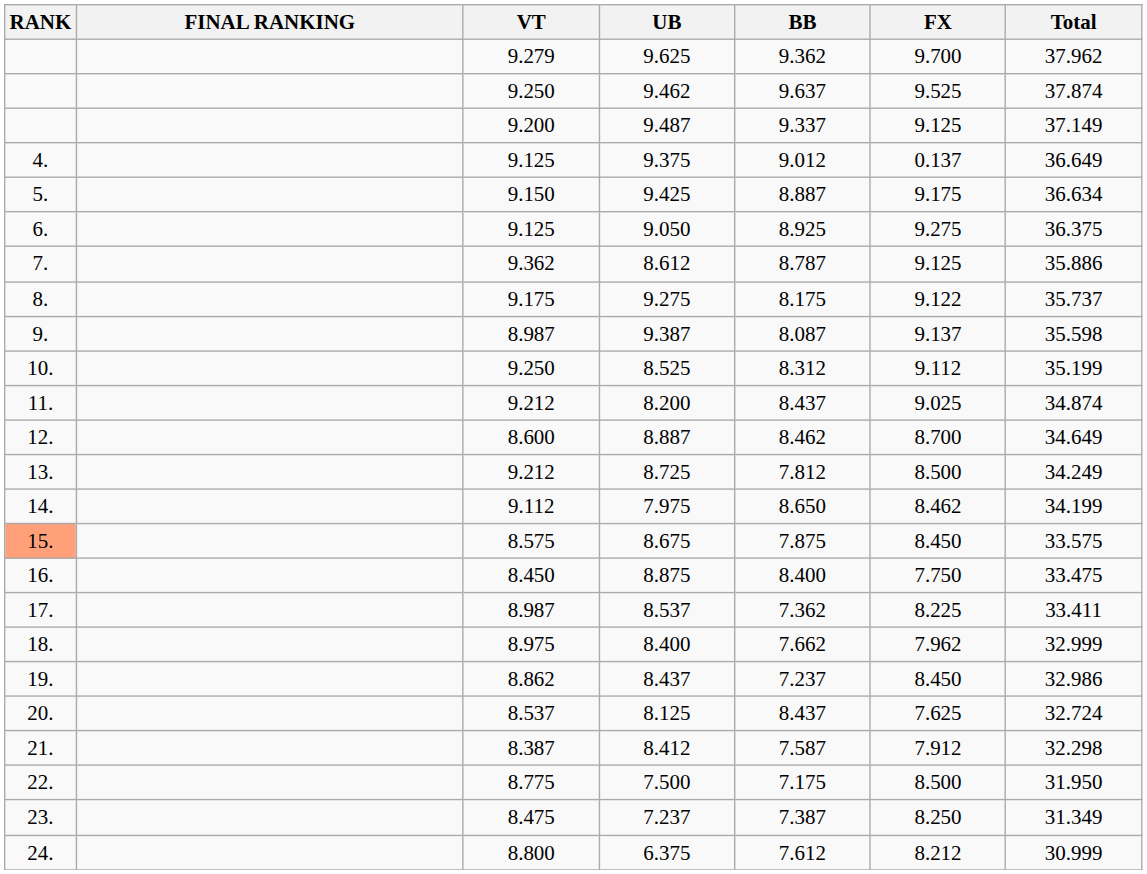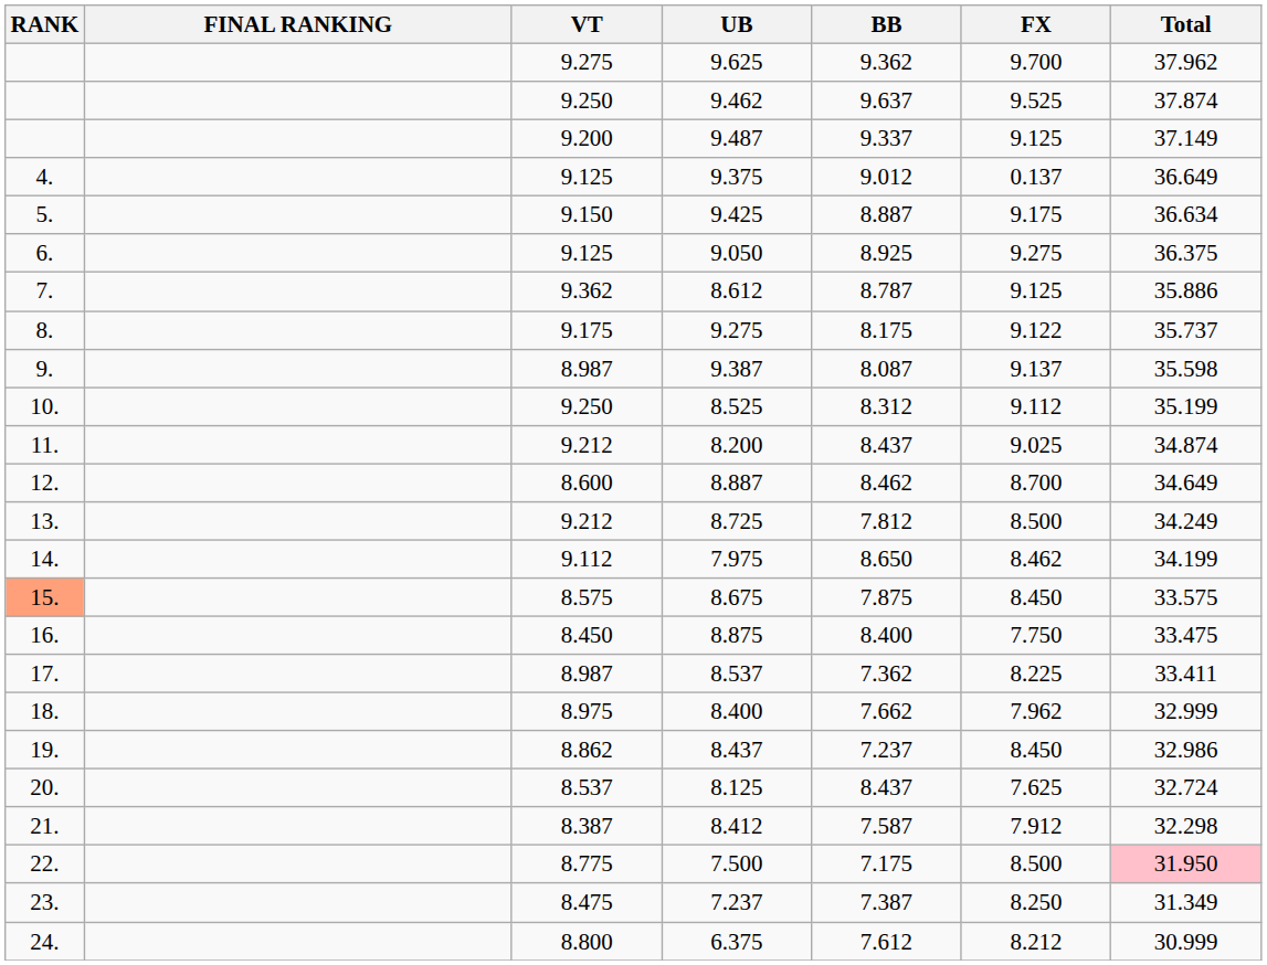 <table class="wikitable" style="font-size:95%;">
 <tr>
 <th>RANK</th>
 <th align="left" style="width: 18em">FINAL RANKING</th>
 <th align="center" style="width: 6em">VT</th>
 <th align="center" style="width: 6em">UB</th>
 <th align="center" style="width: 6em">BB</th>
 <th align="center" style="width: 6em">FX</th>
 <th align="center" style="width: 6em">Total</th>
 </tr>
 <tr>
 <td align="center"></td>
 <td></td>
-<td align="center">9.279</td>
+<td align="center">9.275</td>
 <td align="center">9.625</td>
 <td align="center">9.362</td>
 <td align="center">9.700</td>
 <td align="center">37.962</td>
 </tr>
 <tr>
 <td align="center"></td>
 <td></td>
 <td align="center">9.250</td>
 <td align="center">9.462</td>
 <td align="center">9.637</td>
 <td align="center">9.525</td>
 <td align="center">37.874</td>
 </tr>
 <tr>
 <td align="center"></td>
 <td></td>
 <td align="center">9.200</td>
 <td align="center">9.487</td>
 <td align="center">9.337</td>
 <td align="center">9.125</td>
 <td align="center">37.149</td>
 </tr>
 <tr>
 <td align="center">4.</td>
 <td></td>
 <td align="center">9.125</td>
 <td align="center">9.375</td>
 <td align="center">9.012</td>
 <td align="center">0.137</td>
 <td align="center">36.649</td>
 </tr>
 <tr>
 <td align="center">5.</td>
 <td></td>
 <td align="center">9.150</td>
 <td align="center">9.425</td>
 <td align="center">8.887</td>
 <td align="center">9.175</td>
 <td align="center">36.634</td>
 </tr>
 <tr>
 <td align="center">6.</td>
 <td></td>
 <td align="center">9.125</td>
 <td align="center">9.050</td>
 <td align="center">8.925</td>
 <td align="center">9.275</td>
 <td align="center">36.375</td>
 </tr>
 <tr>
 <td align="center">7.</td>
 <td></td>
 <td align="center">9.362</td>
 <td align="center">8.612</td>
 <td align="center">8.787</td>
 <td align="center">9.125</td>
 <td align="center">35.886</td>
 </tr>
 <tr>
 <td align="center">8.</td>
 <td></td>
 <td align="center">9.175</td>
 <td align="center">9.275</td>
 <td align="center">8.175</td>
 <td align="center">9.122</td>
 <td align="center">35.737</td>
 </tr>
 <tr>
 <td align="center">9.</td>
 <td></td>
 <td align="center">8.987</td>
 <td align="center">9.387</td>
 <td align="center">8.087</td>
 <td align="center">9.137</td>
 <td align="center">35.598</td>
 </tr>
 <tr>
 <td align="center">10.</td>
 <td></td>
 <td align="center">9.250</td>
 <td align="center">8.525</td>
 <td align="center">8.312</td>
 <td align="center">9.112</td>
 <td align="center">35.199</td>
 </tr>
 <tr>
 <td align="center">11.</td>
 <td></td>
 <td align="center">9.212</td>
 <td align="center">8.200</td>
 <td align="center">8.437</td>
 <td align="center">9.025</td>
 <td align="center">34.874</td>
 </tr>
 <tr>
 <td align="center">12.</td>
 <td></td>
 <td align="center">8.600</td>
 <td align="center">8.887</td>
 <td align="center">8.462</td>
 <td align="center">8.700</td>
 <td align="center">34.649</td>
 </tr>
 <tr>
 <td align="center">13.</td>
 <td></td>
 <td align="center">9.212</td>
 <td align="center">8.725</td>
 <td align="center">7.812</td>
 <td align="center">8.500</td>
 <td align="center">34.249</td>
 </tr>
 <tr>
 <td align="center">14.</td>
 <td></td>
 <td align="center">9.112</td>
 <td align="center">7.975</td>
 <td align="center">8.650</td>
 <td align="center">8.462</td>
 <td align="center">34.199</td>
 </tr>
 <tr>
 <td align="center" style="background: lightsalmon;">15.</td>
 <td></td>
 <td align="center">8.575</td>
 <td align="center">8.675</td>
 <td align="center">7.875</td>
 <td align="center">8.450</td>
 <td align="center">33.575</td>
 </tr>
 <tr>
 <td align="center">16.</td>
 <td></td>
 <td align="center">8.450</td>
 <td align="center">8.875</td>
 <td align="center">8.400</td>
 <td align="center">7.750</td>
 <td align="center">33.475</td>
 </tr>
 <tr>
 <td align="center">17.</td>
 <td></td>
 <td align="center">8.987</td>
 <td align="center">8.537</td>
 <td align="center">7.362</td>
 <td align="center">8.225</td>
 <td align="center">33.411</td>
 </tr>
 <tr>
 <td align="center">18.</td>
 <td></td>
 <td align="center">8.975</td>
 <td align="center">8.400</td>
 <td align="center">7.662</td>
 <td align="center">7.962</td>
 <td align="center">32.999</td>
 </tr>
 <tr>
 <td align="center">19.</td>
 <td></td>
 <td align="center">8.862</td>
 <td align="center">8.437</td>
 <td align="center">7.237</td>
 <td align="center">8.450</td>
 <td align="center">32.986</td>
 </tr>
 <tr>
 <td align="center">20.</td>
 <td></td>
 <td align="center">8.537</td>
 <td align="center">8.125</td>
 <td align="center">8.437</td>
 <td align="center">7.625</td>
 <td align="center">32.724</td>
 </tr>
 <tr>
 <td align="center">21.</td>
 <td></td>
 <td align="center">8.387</td>
 <td align="center">8.412</td>
 <td align="center">7.587</td>
 <td align="center">7.912</td>
 <td align="center">32.298</td>
 </tr>
 <tr>
 <td align="center">22.</td>
 <td></td>
 <td align="center">8.775</td>
 <td align="center">7.500</td>
 <td align="center">7.175</td>
 <td align="center">8.500</td>
-<td align="center">31.950</td>
+<td align="center" style="background: pink;">31.950</td>
 </tr>
 <tr>
 <td align="center">23.</td>
 <td></td>
 <td align="center">8.475</td>
 <td align="center">7.237</td>
 <td align="center">7.387</td>
 <td align="center">8.250</td>
 <td align="center">31.349</td>
 </tr>
 <tr>
 <td align="center">24.</td>
 <td></td>
 <td align="center">8.800</td>
 <td align="center">6.375</td>
 <td align="center">7.612</td>
 <td align="center">8.212</td>
 <td align="center">30.999</td>
 </tr>
 </table>
